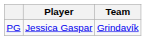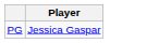 <table class="wikitable">
 <tr>
 <th align="center"></th>
 <th align="center">Player</th>
-<th align="center">Team</th>
 </tr>
 <tr>
 <td align=center><a href='#'>PG</a></td>
 <td> <a href='#'>Jessica Gaspar</a></td>
-<td><a href='#'>Grindavík</a></td>
 </tr>
 </table>
